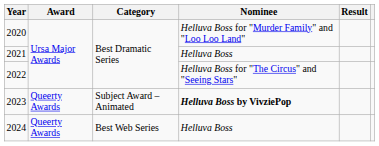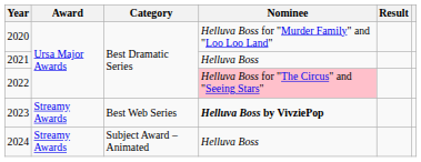 <table class="wikitable sortable">
 <tr>
 <th>Year</th>
 <th>Award</th>
 <th>Category</th>
 <th>Nominee</th>
 <th>Result</th>
 <th class="unsortable"></th>
 </tr>
 <tr>
 <td>2020</td>
 <td rowspan="3"><a href='#'>Ursa Major Awards</a></td>
 <td rowspan="3">Best Dramatic Series</td>
 <td><em>Helluva Boss</em> for "<a href='#'>Murder Family</a>" and "<a href='#'>Loo Loo Land</a>"</td>
 <td></td>
 <td></td>
 </tr>
 <tr>
 <td>2021</td>
 <td><em>Helluva Boss</em></td>
 <td></td>
 <td></td>
 </tr>
 <tr>
 <td>2022</td>
-<td><em>Helluva Boss</em> for "<a href='#'>The Circus</a>" and "<a href='#'>Seeing Stars</a>"</td>
+<td style="background: pink;"><em>Helluva Boss</em> for "<a href='#'>The Circus</a>" and "<a href='#'>Seeing Stars</a>"</td>
 <td></td>
 <td></td>
 </tr>
 <tr>
 <td>2023</td>
-<td><a href='#'>Queerty Awards</a></td>
-<td>Subject Award – Animated</td>
+<td><a href='#'>Streamy Awards</a></td>
+<td>Best Web Series</td>
 <td><strong><em>Helluva Boss</em> by VivziePop</strong></td>
 <td></td>
 <td></td>
 </tr>
 <tr>
 <td>2024</td>
-<td><a href='#'>Queerty Awards</a></td>
-<td>Best Web Series</td>
+<td><a href='#'>Streamy Awards</a></td>
+<td>Subject Award – Animated</td>
 <td><em>Helluva Boss</em></td>
 <td></td>
 <td></td>
 </tr>
 </table>
